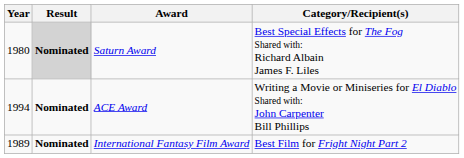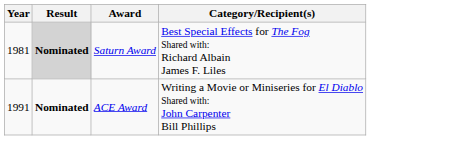 <table class="wikitable">
 <tr>
 <th>Year</th>
 <th>Result</th>
 <th>Award</th>
 <th>Category/Recipient(s)</th>
 </tr>
 <tr>
-<td>1980</td>
+<td>1981</td>
 <td style="background: lightgrey;"><strong>Nominated</strong></td>
 <td><em><a href='#'>Saturn Award</a></em></td>
 <td><a href='#'>Best Special Effects</a> for <em><a href='#'>The Fog</a></em><br><small> Shared with: </small><br>Richard Albain<br>James F. Liles</td>
 </tr>
 <tr>
-<td>1994</td>
+<td>1991</td>
 <td><strong>Nominated</strong></td>
 <td><em><a href='#'>ACE Award</a></em></td>
 <td>Writing a Movie or Miniseries for <em><a href='#'>El Diablo</a></em><br><small> Shared with: </small><br><a href='#'>John Carpenter</a><br>Bill Phillips</td>
 </tr>
-<tr>
-<td>1989</td>
-<td><strong>Nominated</strong></td>
-<td><em><a href='#'>International Fantasy Film Award</a></em></td>
-<td><a href='#'>Best Film</a> for <em><a href='#'>Fright Night Part 2</a></em></td>
-</tr>
 </table>
